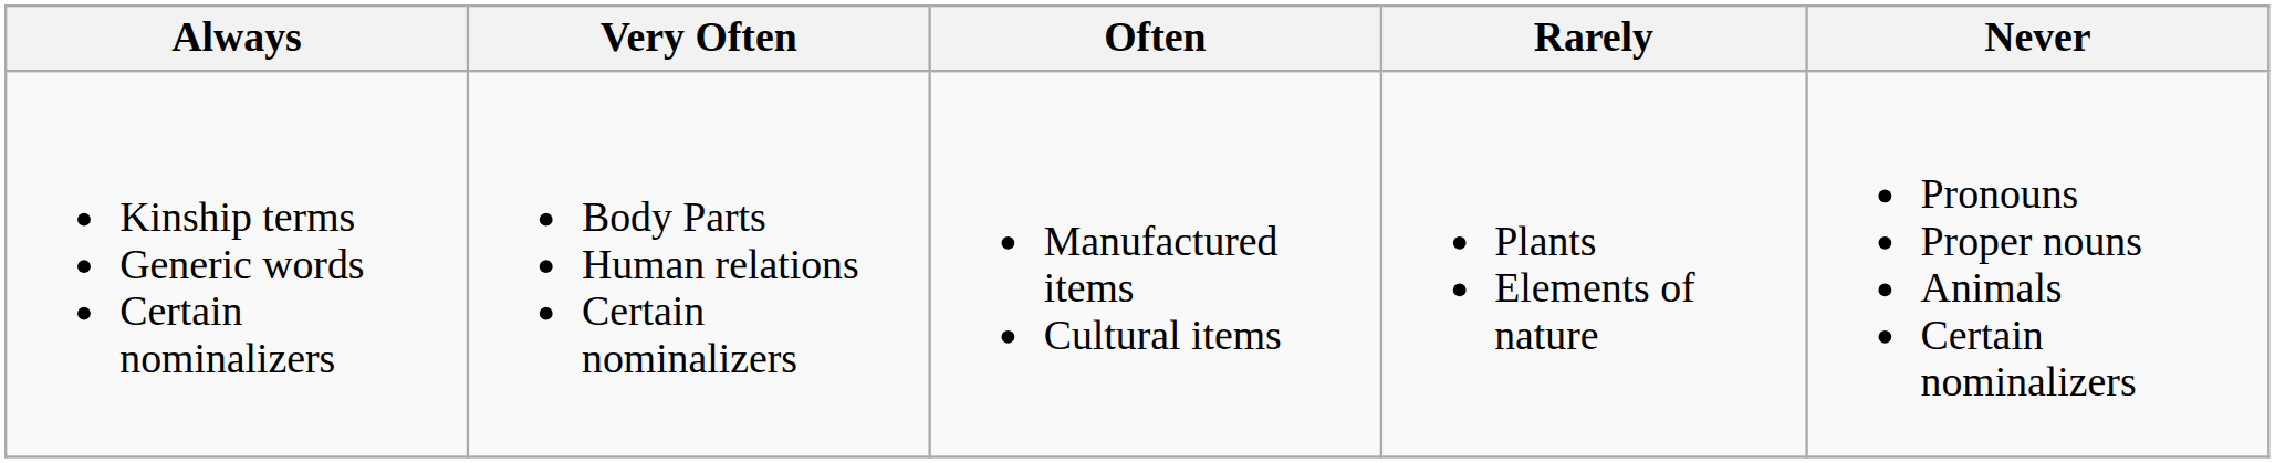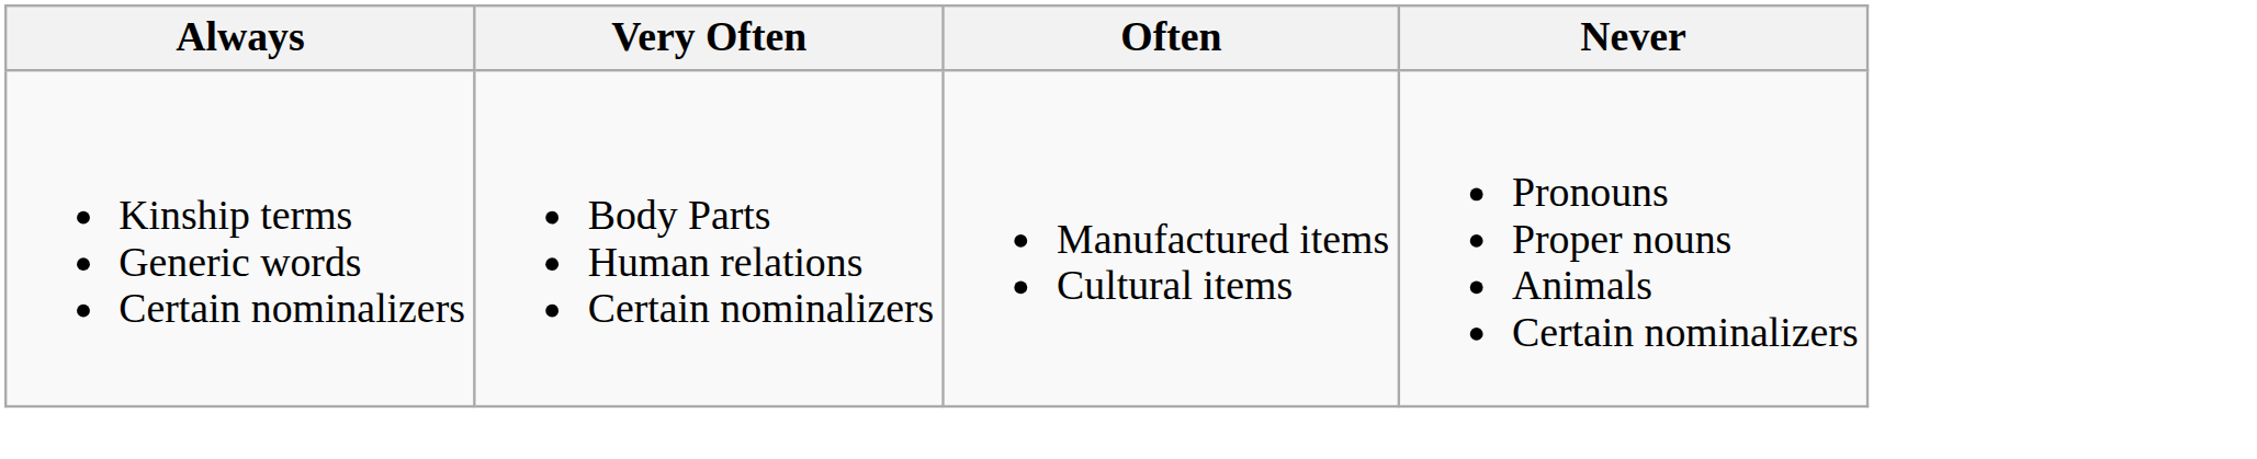 <table class="wikitable">
 <tr>
 <th>Always</th>
 <th>Very Often</th>
 <th>Often</th>
-<th>Rarely</th>
 <th>Never</th>
 </tr>
 <tr>
 <td><br><ul><li>Kinship terms</li><li>Generic words</li><li>Certain nominalizers</li></ul></td>
 <td><br><ul><li>Body Parts</li><li>Human relations</li><li>Certain nominalizers</li></ul></td>
 <td><br><ul><li>Manufactured items</li><li>Cultural items</li></ul></td>
-<td><br><ul><li>Plants</li><li>Elements of nature</li></ul></td>
 <td><br><ul><li>Pronouns</li><li>Proper nouns</li><li>Animals</li><li>Certain nominalizers</li></ul></td>
 </tr>
 </table>
